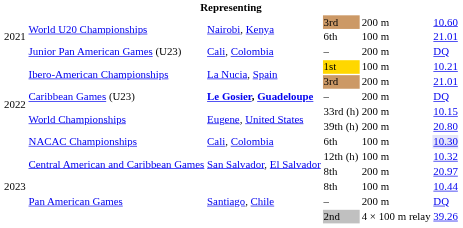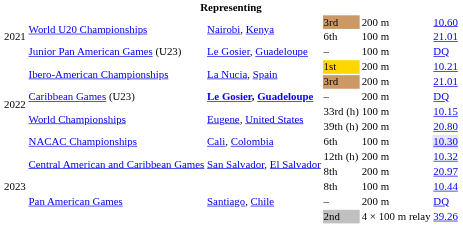 <table>
 <tr>
 <th colspan="6">Representing </th>
 </tr>
 <tr>
 <td rowspan=3>2021</td>
 <td rowspan=2><a href='#'>World U20 Championships</a></td>
 <td rowspan=2><a href='#'>Nairobi</a>, <a href='#'>Kenya</a></td>
 <td bgcolor=cc9966>3rd</td>
 <td>200 m</td>
 <td><a href='#'>10.60</a></td>
 </tr>
 <tr>
 <td>6th</td>
 <td>100 m</td>
 <td><a href='#'>21.01</a></td>
 </tr>
 <tr>
 <td><a href='#'>Junior Pan American Games</a> (U23)</td>
-<td><a href='#'>Cali</a>, <a href='#'>Colombia</a></td>
+<td><a href='#'>Le Gosier</a>, <a href='#'>Guadeloupe</a></td>
 <td>–</td>
-<td>200 m</td>
+<td>100 m</td>
 <td><a href='#'>DQ</a></td>
 </tr>
 <tr>
 <td rowspan=6>2022</td>
 <td rowspan=2><a href='#'>Ibero-American Championships</a></td>
 <td rowspan=2><a href='#'>La Nucia</a>,  <a href='#'>Spain</a></td>
 <td bgcolor=gold>1st</td>
-<td>100 m</td>
+<td>200 m</td>
 <td><a href='#'>10.21</a></td>
 </tr>
 <tr>
 <td bgcolor=cc9966>3rd</td>
 <td>200 m</td>
 <td><a href='#'>21.01</a></td>
 </tr>
 <tr>
 <td><a href='#'>Caribbean Games</a> (U23)</td>
 <td><strong><a href='#'>Le Gosier</a>, <a href='#'>Guadeloupe</a></strong></td>
 <td>–</td>
 <td>200 m</td>
 <td><a href='#'>DQ</a></td>
 </tr>
 <tr>
 <td rowspan=2><a href='#'>World Championships</a></td>
 <td rowspan=2><a href='#'>Eugene</a>, <a href='#'>United States</a></td>
 <td>33rd (h)</td>
-<td>200 m</td>
+<td>100 m</td>
 <td><a href='#'>10.15</a></td>
 </tr>
 <tr>
 <td>39th (h)</td>
 <td>200 m</td>
 <td><a href='#'>20.80</a></td>
 </tr>
 <tr>
 <td><a href='#'>NACAC Championships</a></td>
 <td><a href='#'>Cali</a>, <a href='#'>Colombia</a></td>
 <td>6th</td>
 <td>100 m</td>
 <td style="background: lavender;"><a href='#'>10.30</a></td>
 </tr>
 <tr>
 <td rowspan=5>2023</td>
 <td rowspan=2><a href='#'>Central American and Caribbean Games</a></td>
 <td rowspan=2><a href='#'>San Salvador</a>, <a href='#'>El Salvador</a></td>
 <td>12th (h)</td>
-<td>100 m</td>
+<td>200 m</td>
 <td><a href='#'>10.32</a></td>
 </tr>
 <tr>
 <td>8th</td>
 <td>200 m</td>
 <td><a href='#'>20.97</a></td>
 </tr>
 <tr>
 <td rowspan=3><a href='#'>Pan American Games</a></td>
 <td rowspan=3><a href='#'>Santiago</a>, <a href='#'>Chile</a></td>
 <td>8th</td>
 <td>100 m</td>
 <td><a href='#'>10.44</a></td>
 </tr>
 <tr>
 <td>–</td>
 <td>200 m</td>
 <td><a href='#'>DQ</a></td>
 </tr>
 <tr>
 <td bgcolor=silver>2nd</td>
 <td>4 × 100 m relay</td>
 <td><a href='#'>39.26</a></td>
 </tr>
 </table>
